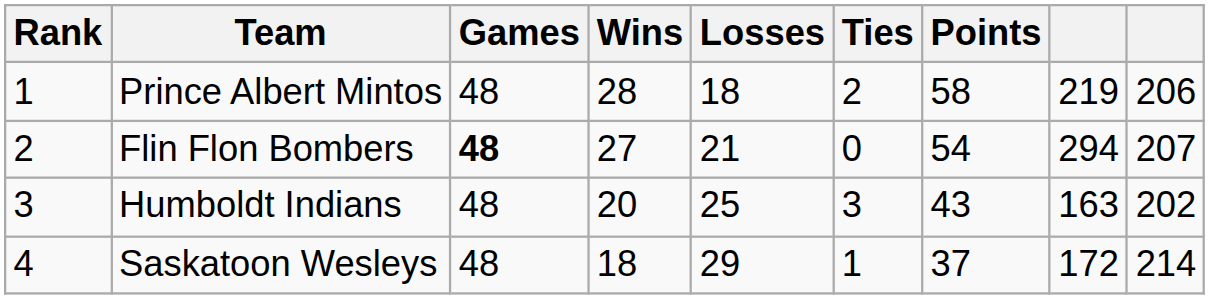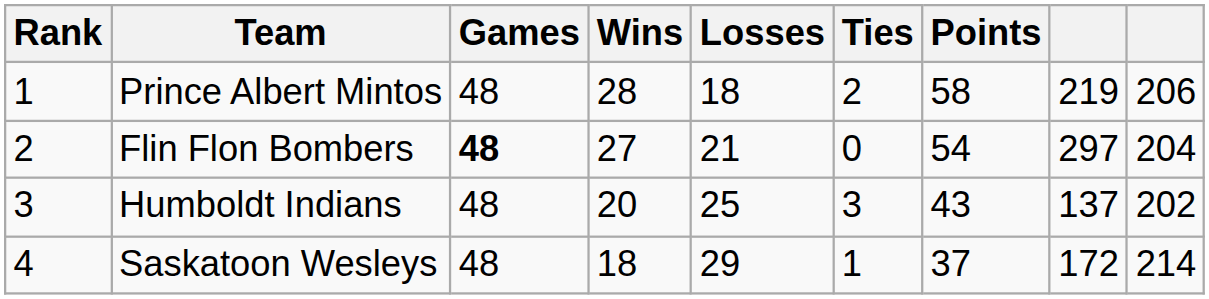 <table class="wikitable">
 <tr>
 <th>Rank</th>
 <th>Team</th>
 <th>Games</th>
 <th>Wins</th>
 <th>Losses</th>
 <th>Ties</th>
 <th>Points</th>
 <th></th>
 <th></th>
 </tr>
 <tr>
 <td>1</td>
 <td>Prince Albert Mintos</td>
 <td>48</td>
 <td>28</td>
 <td>18</td>
 <td>2</td>
 <td>58</td>
 <td>219</td>
 <td>206</td>
 </tr>
 <tr>
 <td>2</td>
 <td>Flin Flon Bombers</td>
 <td><strong>48</strong></td>
 <td>27</td>
 <td>21</td>
 <td>0</td>
 <td>54</td>
-<td>294</td>
-<td>207</td>
+<td>297</td>
+<td>204</td>
 </tr>
 <tr>
 <td>3</td>
 <td>Humboldt Indians</td>
 <td>48</td>
 <td>20</td>
 <td>25</td>
 <td>3</td>
 <td>43</td>
-<td>163</td>
+<td>137</td>
 <td>202</td>
 </tr>
 <tr>
 <td>4</td>
 <td>Saskatoon Wesleys</td>
 <td>48</td>
 <td>18</td>
 <td>29</td>
 <td>1</td>
 <td>37</td>
 <td>172</td>
 <td>214</td>
 </tr>
 </table>
